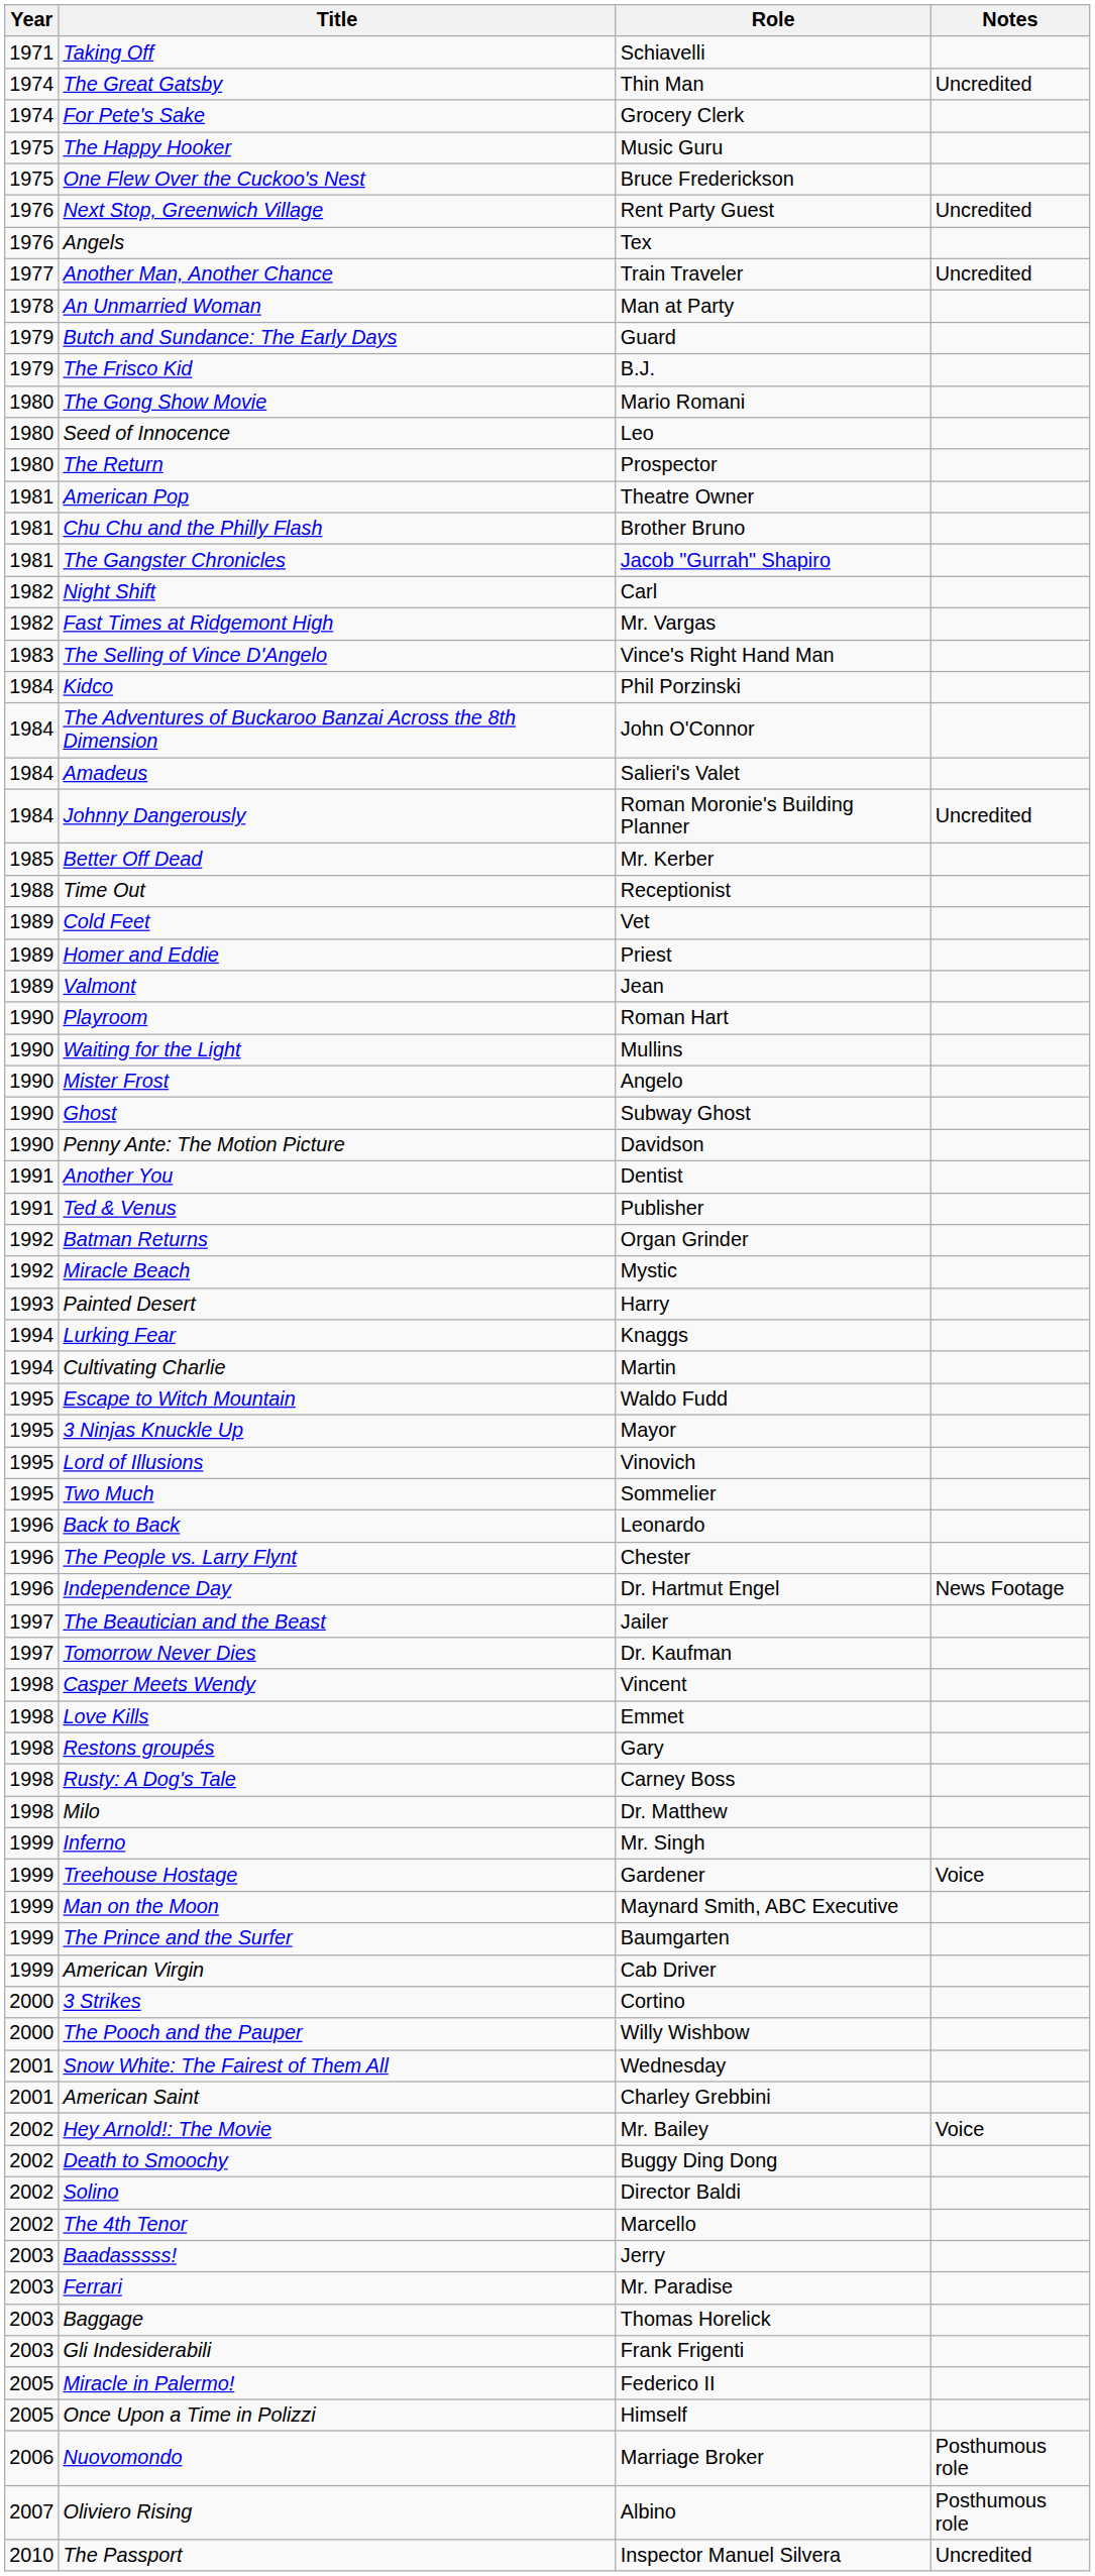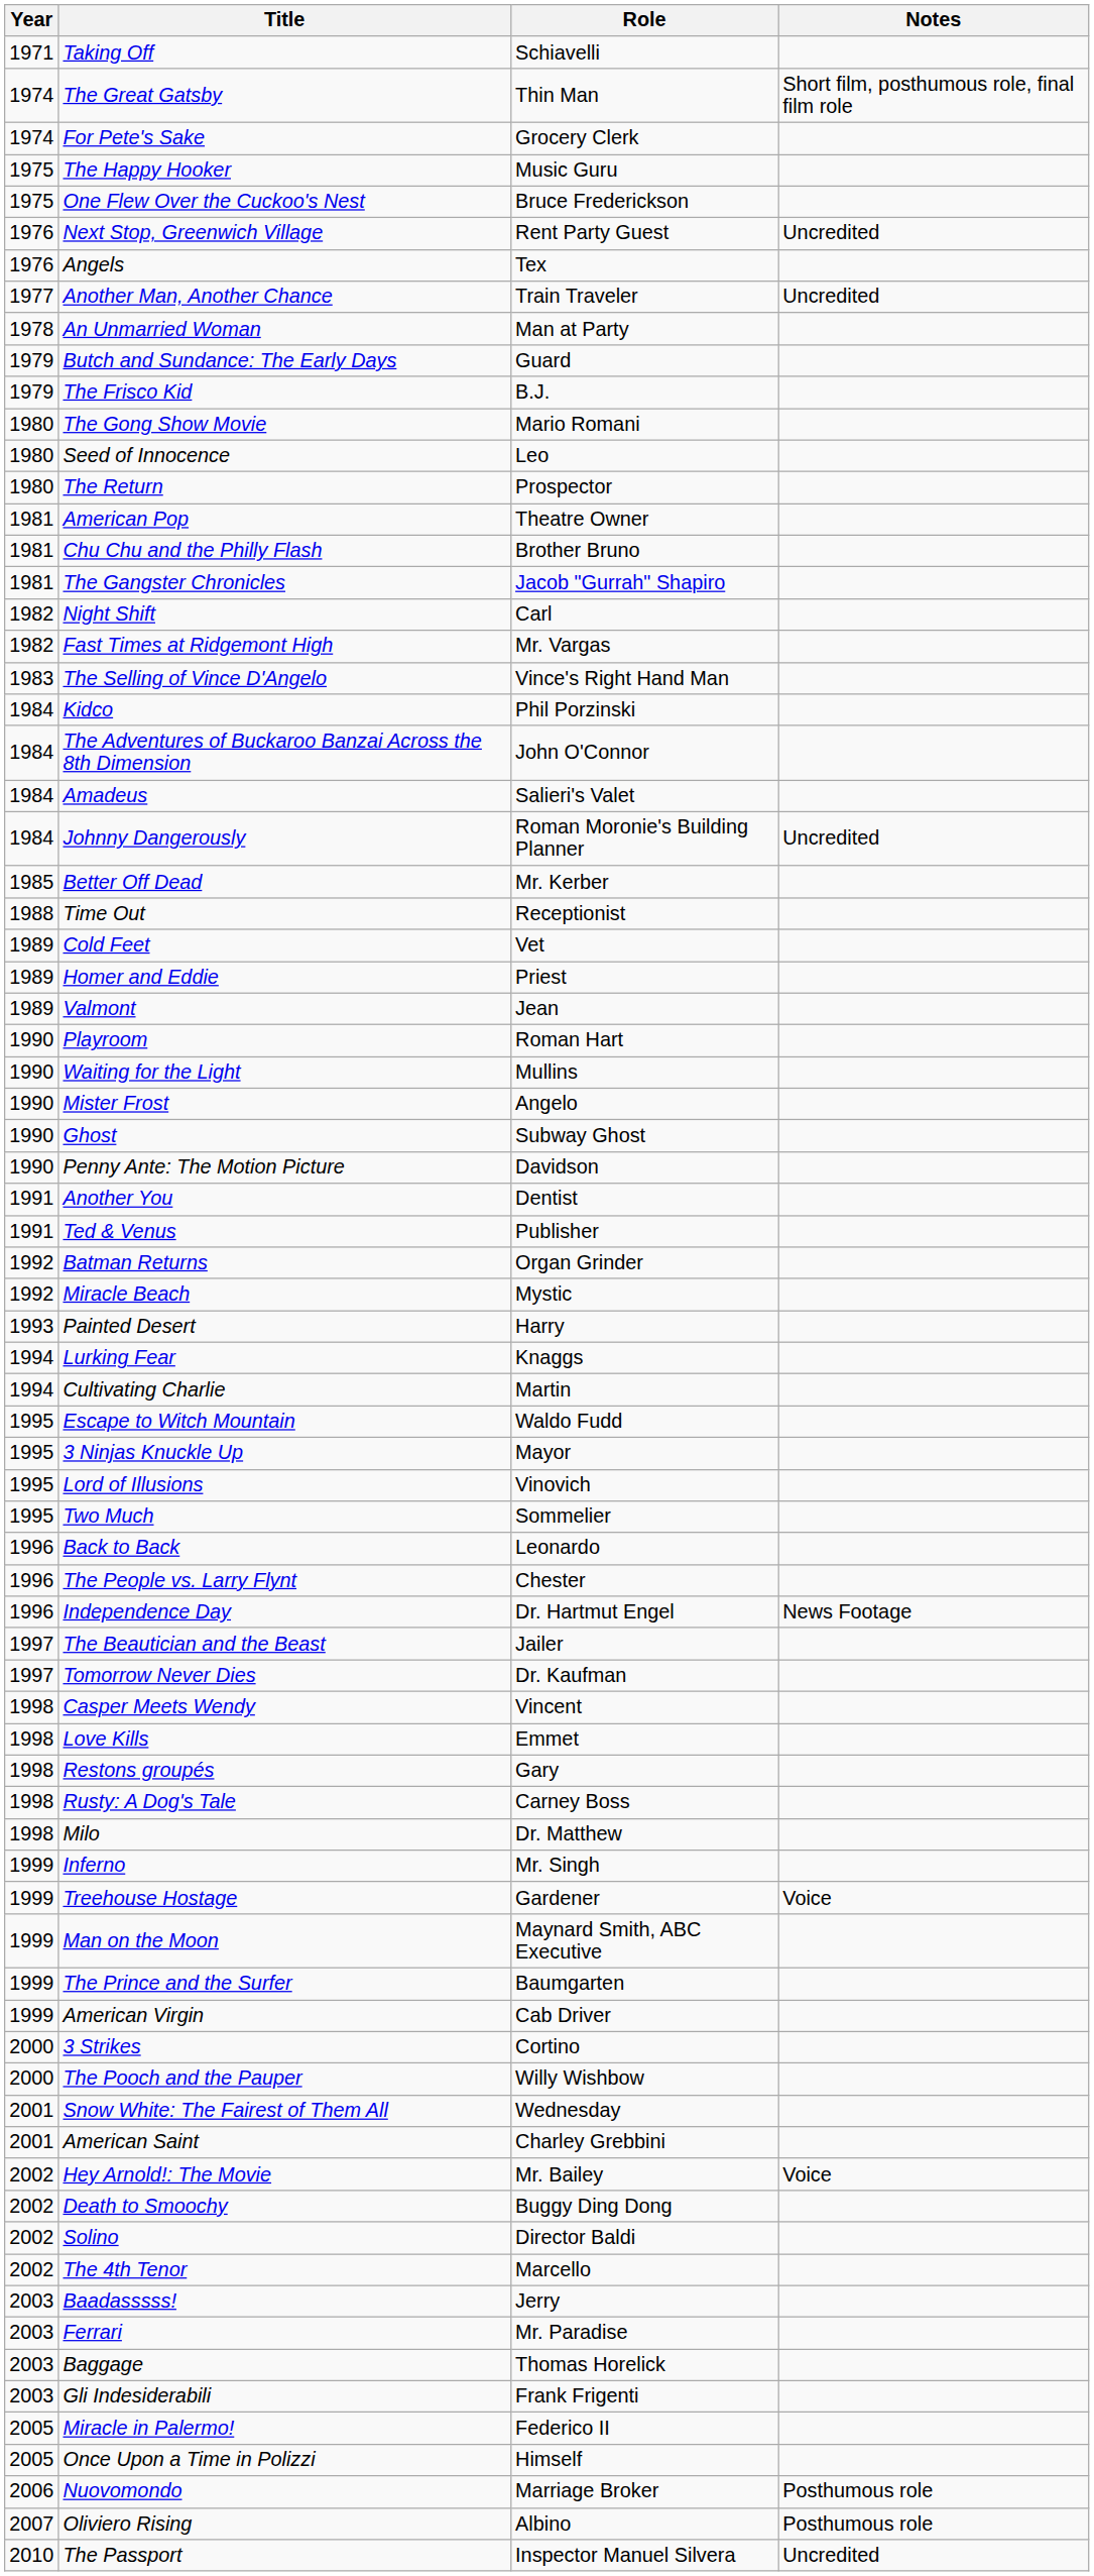 <table class="wikitable sortable">
 <tr>
 <th>Year</th>
 <th>Title</th>
 <th>Role</th>
 <th>Notes</th>
 </tr>
 <tr>
 <td>1971</td>
 <td><em><a href='#'>Taking Off</a></em></td>
 <td>Schiavelli</td>
 <td></td>
 </tr>
 <tr>
 <td>1974</td>
 <td><em><a href='#'>The Great Gatsby</a></em></td>
 <td>Thin Man</td>
-<td>Uncredited</td>
+<td>Short film, posthumous role, final film role</td>
 </tr>
 <tr>
 <td>1974</td>
 <td><em><a href='#'>For Pete's Sake</a></em></td>
 <td>Grocery Clerk</td>
 <td></td>
 </tr>
 <tr>
 <td>1975</td>
 <td><em><a href='#'>The Happy Hooker</a></em></td>
 <td>Music Guru</td>
 <td></td>
 </tr>
 <tr>
 <td>1975</td>
 <td><em><a href='#'>One Flew Over the Cuckoo's Nest</a></em></td>
 <td>Bruce Frederickson</td>
 <td></td>
 </tr>
 <tr>
 <td>1976</td>
 <td><em><a href='#'>Next Stop, Greenwich Village</a></em></td>
 <td>Rent Party Guest</td>
 <td>Uncredited</td>
 </tr>
 <tr>
 <td>1976</td>
 <td><em>Angels</em></td>
 <td>Tex</td>
 <td></td>
 </tr>
 <tr>
 <td>1977</td>
 <td><em><a href='#'>Another Man, Another Chance</a></em></td>
 <td>Train Traveler</td>
 <td>Uncredited</td>
 </tr>
 <tr>
 <td>1978</td>
 <td><em><a href='#'>An Unmarried Woman</a></em></td>
 <td>Man at Party</td>
 <td></td>
 </tr>
 <tr>
 <td>1979</td>
 <td><em><a href='#'>Butch and Sundance: The Early Days</a></em></td>
 <td>Guard</td>
 <td></td>
 </tr>
 <tr>
 <td>1979</td>
 <td><em><a href='#'>The Frisco Kid</a></em></td>
 <td>B.J.</td>
 <td></td>
 </tr>
 <tr>
 <td>1980</td>
 <td><em><a href='#'>The Gong Show Movie</a></em></td>
 <td>Mario Romani</td>
 <td></td>
 </tr>
 <tr>
 <td>1980</td>
 <td><em>Seed of Innocence</em></td>
 <td>Leo</td>
 <td></td>
 </tr>
 <tr>
 <td>1980</td>
 <td><em><a href='#'>The Return</a></em></td>
 <td>Prospector</td>
 <td></td>
 </tr>
 <tr>
 <td>1981</td>
 <td><em><a href='#'>American Pop</a></em></td>
 <td>Theatre Owner</td>
 <td></td>
 </tr>
 <tr>
 <td>1981</td>
 <td><em><a href='#'>Chu Chu and the Philly Flash</a></em></td>
 <td>Brother Bruno</td>
 <td></td>
 </tr>
 <tr>
 <td>1981</td>
 <td><em><a href='#'>The Gangster Chronicles</a></em></td>
 <td><a href='#'>Jacob "Gurrah" Shapiro</a></td>
 <td></td>
 </tr>
 <tr>
 <td>1982</td>
 <td><em><a href='#'>Night Shift</a></em></td>
 <td>Carl</td>
 <td></td>
 </tr>
 <tr>
 <td>1982</td>
 <td><em><a href='#'>Fast Times at Ridgemont High</a></em></td>
 <td>Mr. Vargas</td>
 <td></td>
 </tr>
 <tr>
 <td>1983</td>
 <td><em><a href='#'>The Selling of Vince D'Angelo</a></em></td>
 <td>Vince's Right Hand Man</td>
 <td></td>
 </tr>
 <tr>
 <td>1984</td>
 <td><em><a href='#'>Kidco</a></em></td>
 <td>Phil Porzinski</td>
 <td></td>
 </tr>
 <tr>
 <td>1984</td>
 <td><em><a href='#'>The Adventures of Buckaroo Banzai Across the 8th Dimension</a></em></td>
 <td>John O'Connor</td>
 <td></td>
 </tr>
 <tr>
 <td>1984</td>
 <td><em><a href='#'>Amadeus</a></em></td>
 <td>Salieri's Valet</td>
 <td></td>
 </tr>
 <tr>
 <td>1984</td>
 <td><em><a href='#'>Johnny Dangerously</a></em></td>
 <td>Roman Moronie's Building Planner</td>
 <td>Uncredited</td>
 </tr>
 <tr>
 <td>1985</td>
 <td><em><a href='#'>Better Off Dead</a></em></td>
 <td>Mr. Kerber</td>
 <td></td>
 </tr>
 <tr>
 <td>1988</td>
 <td><em>Time Out</em></td>
 <td>Receptionist</td>
 <td></td>
 </tr>
 <tr>
 <td>1989</td>
 <td><em><a href='#'>Cold Feet</a></em></td>
 <td>Vet</td>
 <td></td>
 </tr>
 <tr>
 <td>1989</td>
 <td><em><a href='#'>Homer and Eddie</a></em></td>
 <td>Priest</td>
 <td></td>
 </tr>
 <tr>
 <td>1989</td>
 <td><em><a href='#'>Valmont</a></em></td>
 <td>Jean</td>
 <td></td>
 </tr>
 <tr>
 <td>1990</td>
 <td><em><a href='#'>Playroom</a></em></td>
 <td>Roman Hart</td>
 <td></td>
 </tr>
 <tr>
 <td>1990</td>
 <td><em><a href='#'>Waiting for the Light</a></em></td>
 <td>Mullins</td>
 <td></td>
 </tr>
 <tr>
 <td>1990</td>
 <td><em><a href='#'>Mister Frost</a></em></td>
 <td>Angelo</td>
 <td></td>
 </tr>
 <tr>
 <td>1990</td>
 <td><em><a href='#'>Ghost</a></em></td>
 <td>Subway Ghost</td>
 <td></td>
 </tr>
 <tr>
 <td>1990</td>
 <td><em>Penny Ante: The Motion Picture</em></td>
 <td>Davidson</td>
 <td></td>
 </tr>
 <tr>
 <td>1991</td>
 <td><em><a href='#'>Another You</a></em></td>
 <td>Dentist</td>
 <td></td>
 </tr>
 <tr>
 <td>1991</td>
 <td><em><a href='#'>Ted & Venus</a></em></td>
 <td>Publisher</td>
 <td></td>
 </tr>
 <tr>
 <td>1992</td>
 <td><em><a href='#'>Batman Returns</a></em></td>
 <td>Organ Grinder</td>
 <td></td>
 </tr>
 <tr>
 <td>1992</td>
 <td><em><a href='#'>Miracle Beach</a></em></td>
 <td>Mystic</td>
 <td></td>
 </tr>
 <tr>
 <td>1993</td>
 <td><em>Painted Desert</em></td>
 <td>Harry</td>
 <td></td>
 </tr>
 <tr>
 <td>1994</td>
 <td><em><a href='#'>Lurking Fear</a></em></td>
 <td>Knaggs</td>
 <td></td>
 </tr>
 <tr>
 <td>1994</td>
 <td><em>Cultivating Charlie</em></td>
 <td>Martin</td>
 <td></td>
 </tr>
 <tr>
 <td>1995</td>
 <td><em><a href='#'>Escape to Witch Mountain</a></em></td>
 <td>Waldo Fudd</td>
 <td></td>
 </tr>
 <tr>
 <td>1995</td>
 <td><em><a href='#'>3 Ninjas Knuckle Up</a></em></td>
 <td>Mayor</td>
 <td></td>
 </tr>
 <tr>
 <td>1995</td>
 <td><em><a href='#'>Lord of Illusions</a></em></td>
 <td>Vinovich</td>
 <td></td>
 </tr>
 <tr>
 <td>1995</td>
 <td><em><a href='#'>Two Much</a></em></td>
 <td>Sommelier</td>
 <td></td>
 </tr>
 <tr>
 <td>1996</td>
 <td><em><a href='#'>Back to Back</a></em></td>
 <td>Leonardo</td>
 <td></td>
 </tr>
 <tr>
 <td>1996</td>
 <td><em><a href='#'>The People vs. Larry Flynt</a></em></td>
 <td>Chester</td>
 <td></td>
 </tr>
 <tr>
 <td>1996</td>
 <td><em><a href='#'>Independence Day</a></em></td>
 <td>Dr. Hartmut Engel</td>
 <td>News Footage</td>
 </tr>
 <tr>
 <td>1997</td>
 <td><em><a href='#'>The Beautician and the Beast</a></em></td>
 <td>Jailer</td>
 <td></td>
 </tr>
 <tr>
 <td>1997</td>
 <td><em><a href='#'>Tomorrow Never Dies</a></em></td>
 <td>Dr. Kaufman</td>
 <td></td>
 </tr>
 <tr>
 <td>1998</td>
 <td><em><a href='#'>Casper Meets Wendy</a></em></td>
 <td>Vincent</td>
 <td></td>
 </tr>
 <tr>
 <td>1998</td>
 <td><em><a href='#'>Love Kills</a></em></td>
 <td>Emmet</td>
 <td></td>
 </tr>
 <tr>
 <td>1998</td>
 <td><em><a href='#'>Restons groupés</a></em></td>
 <td>Gary</td>
 <td></td>
 </tr>
 <tr>
 <td>1998</td>
 <td><em><a href='#'>Rusty: A Dog's Tale</a></em></td>
 <td>Carney Boss</td>
 <td></td>
 </tr>
 <tr>
 <td>1998</td>
 <td><em>Milo</em></td>
 <td>Dr. Matthew</td>
 <td></td>
 </tr>
 <tr>
 <td>1999</td>
 <td><em><a href='#'>Inferno</a></em></td>
 <td>Mr. Singh</td>
 <td></td>
 </tr>
 <tr>
 <td>1999</td>
 <td><em><a href='#'>Treehouse Hostage</a></em></td>
 <td>Gardener</td>
 <td>Voice</td>
 </tr>
 <tr>
 <td>1999</td>
 <td><em><a href='#'>Man on the Moon</a></em></td>
 <td>Maynard Smith, ABC Executive</td>
 <td></td>
 </tr>
 <tr>
 <td>1999</td>
 <td><em><a href='#'>The Prince and the Surfer</a></em></td>
 <td>Baumgarten</td>
 <td></td>
 </tr>
 <tr>
 <td>1999</td>
 <td><em>American Virgin</em></td>
 <td>Cab Driver</td>
 <td></td>
 </tr>
 <tr>
 <td>2000</td>
 <td><em><a href='#'>3 Strikes</a></em></td>
 <td>Cortino</td>
 <td></td>
 </tr>
 <tr>
 <td>2000</td>
 <td><em><a href='#'>The Pooch and the Pauper</a></em></td>
 <td>Willy Wishbow</td>
 <td></td>
 </tr>
 <tr>
 <td>2001</td>
 <td><em><a href='#'>Snow White: The Fairest of Them All</a></em></td>
 <td>Wednesday</td>
 <td></td>
 </tr>
 <tr>
 <td>2001</td>
 <td><em>American Saint</em></td>
 <td>Charley Grebbini</td>
 <td></td>
 </tr>
 <tr>
 <td>2002</td>
 <td><em><a href='#'>Hey Arnold!: The Movie</a></em></td>
 <td>Mr. Bailey</td>
 <td>Voice</td>
 </tr>
 <tr>
 <td>2002</td>
 <td><em><a href='#'>Death to Smoochy</a></em></td>
 <td>Buggy Ding Dong</td>
 <td></td>
 </tr>
 <tr>
 <td>2002</td>
 <td><em><a href='#'>Solino</a></em></td>
 <td>Director Baldi</td>
 <td></td>
 </tr>
 <tr>
 <td>2002</td>
 <td><em><a href='#'>The 4th Tenor</a></em></td>
 <td>Marcello</td>
 <td></td>
 </tr>
 <tr>
 <td>2003</td>
 <td><em><a href='#'>Baadasssss!</a></em></td>
 <td>Jerry</td>
 <td></td>
 </tr>
 <tr>
 <td>2003</td>
 <td><em><a href='#'>Ferrari</a></em></td>
 <td>Mr. Paradise</td>
 <td></td>
 </tr>
 <tr>
 <td>2003</td>
 <td><em>Baggage</em></td>
 <td>Thomas Horelick</td>
 <td></td>
 </tr>
 <tr>
 <td>2003</td>
 <td><em>Gli Indesiderabili</em></td>
 <td>Frank Frigenti</td>
 <td></td>
 </tr>
 <tr>
 <td>2005</td>
 <td><em><a href='#'>Miracle in Palermo!</a></em></td>
 <td>Federico II</td>
 <td></td>
 </tr>
 <tr>
 <td>2005</td>
 <td><em>Once Upon a Time in Polizzi</em></td>
 <td>Himself</td>
 <td></td>
 </tr>
 <tr>
 <td>2006</td>
 <td><em><a href='#'>Nuovomondo</a></em></td>
 <td>Marriage Broker</td>
 <td>Posthumous role</td>
 </tr>
 <tr>
 <td>2007</td>
 <td><em>Oliviero Rising</em></td>
 <td>Albino</td>
 <td>Posthumous role</td>
 </tr>
 <tr>
 <td>2010</td>
 <td><em>The Passport</em></td>
 <td>Inspector Manuel Silvera</td>
 <td>Uncredited</td>
 </tr>
 </table>
